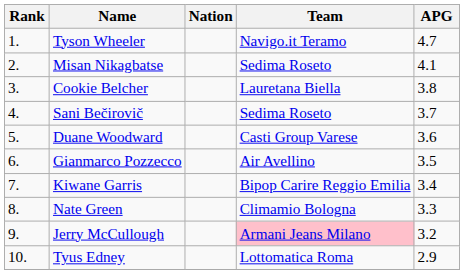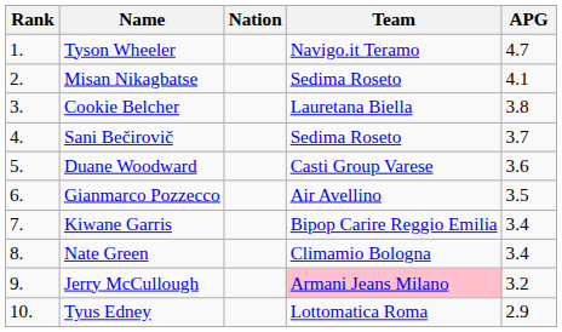 <table class="wikitable">
 <tr>
 <th width=40>Rank</th>
 <th>Name</th>
 <th width=40>Nation</th>
 <th>Team</th>
 <th width=40>APG</th>
 </tr>
 <tr>
 <td>1.</td>
 <td><a href='#'>Tyson Wheeler</a></td>
 <td></td>
 <td><a href='#'>Navigo.it Teramo</a></td>
 <td>4.7</td>
 </tr>
 <tr>
 <td>2.</td>
 <td><a href='#'>Misan Nikagbatse</a></td>
 <td></td>
 <td><a href='#'>Sedima Roseto</a></td>
 <td>4.1</td>
 </tr>
 <tr>
 <td>3.</td>
 <td><a href='#'>Cookie Belcher</a></td>
 <td></td>
 <td><a href='#'>Lauretana Biella</a></td>
 <td>3.8</td>
 </tr>
 <tr>
 <td>4.</td>
 <td><a href='#'>Sani Bečirovič</a></td>
 <td></td>
 <td><a href='#'>Sedima Roseto</a></td>
 <td>3.7</td>
 </tr>
 <tr>
 <td>5.</td>
 <td><a href='#'>Duane Woodward</a></td>
 <td></td>
 <td><a href='#'>Casti Group Varese</a></td>
 <td>3.6</td>
 </tr>
 <tr>
 <td>6.</td>
 <td><a href='#'>Gianmarco Pozzecco</a></td>
 <td></td>
 <td><a href='#'>Air Avellino</a></td>
 <td>3.5</td>
 </tr>
 <tr>
 <td>7.</td>
 <td><a href='#'>Kiwane Garris</a></td>
 <td></td>
 <td><a href='#'>Bipop Carire Reggio Emilia</a></td>
 <td>3.4</td>
 </tr>
 <tr>
 <td>8.</td>
 <td><a href='#'>Nate Green</a></td>
 <td></td>
 <td><a href='#'>Climamio Bologna</a></td>
-<td>3.3</td>
+<td>3.4</td>
 </tr>
 <tr>
 <td>9.</td>
 <td><a href='#'>Jerry McCullough</a></td>
 <td></td>
 <td style="background: pink;"><a href='#'>Armani Jeans Milano</a></td>
 <td>3.2</td>
 </tr>
 <tr>
 <td>10.</td>
 <td><a href='#'>Tyus Edney</a></td>
 <td></td>
 <td><a href='#'>Lottomatica Roma</a></td>
 <td>2.9</td>
 </tr>
 <tr>
 </tr>
 </table>
